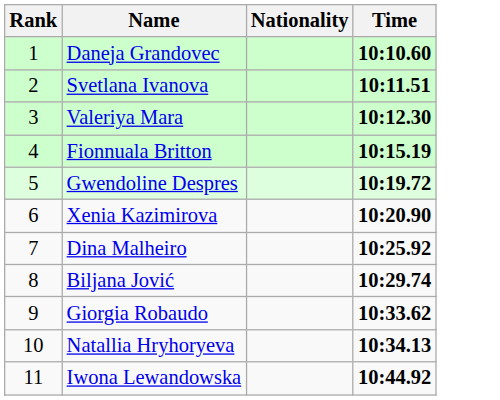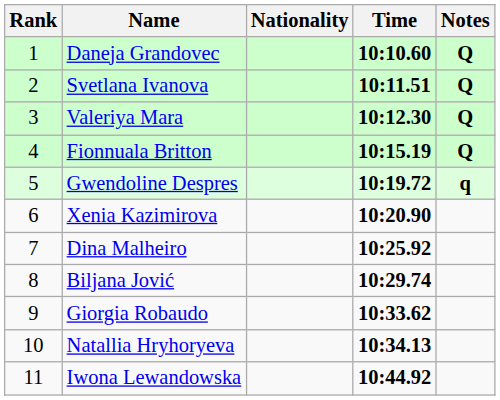 <table class="wikitable sortable" style="text-align:center">
 <tr>
 <th>Rank</th>
 <th>Name</th>
 <th>Nationality</th>
 <th>Time</th>
+<th>Notes</th>
 </tr>
 <tr bgcolor=ccffcc>
 <td>1</td>
 <td align=left><a href='#'>Daneja Grandovec</a></td>
 <td align=left></td>
 <td><strong>10:10.60</strong></td>
+<td><strong>Q</strong></td>
 </tr>
 <tr bgcolor=ccffcc>
 <td>2</td>
 <td align=left><a href='#'>Svetlana Ivanova</a></td>
 <td align=left></td>
 <td><strong>10:11.51</strong></td>
+<td><strong>Q</strong></td>
 </tr>
 <tr bgcolor=ccffcc>
 <td>3</td>
 <td align=left><a href='#'>Valeriya Mara</a></td>
 <td align=left></td>
 <td><strong>10:12.30</strong></td>
+<td><strong>Q</strong></td>
 </tr>
 <tr bgcolor=ccffcc>
 <td>4</td>
 <td align=left><a href='#'>Fionnuala Britton</a></td>
 <td align=left></td>
 <td><strong>10:15.19</strong></td>
+<td><strong>Q</strong></td>
 </tr>
 <tr bgcolor=ddffdd>
 <td>5</td>
 <td align=left><a href='#'>Gwendoline Despres</a></td>
 <td align=left></td>
 <td><strong>10:19.72</strong></td>
+<td><strong>q</strong></td>
 </tr>
 <tr>
 <td>6</td>
 <td align=left><a href='#'>Xenia Kazimirova</a></td>
 <td align=left></td>
 <td><strong>10:20.90</strong></td>
+<td></td>
 </tr>
 <tr>
 <td>7</td>
 <td align=left><a href='#'>Dina Malheiro</a></td>
 <td align=left></td>
 <td><strong>10:25.92</strong></td>
+<td></td>
 </tr>
 <tr>
 <td>8</td>
 <td align=left><a href='#'>Biljana Jović</a></td>
 <td align=left></td>
 <td><strong>10:29.74</strong></td>
+<td></td>
 </tr>
 <tr>
 <td>9</td>
 <td align=left><a href='#'>Giorgia Robaudo</a></td>
 <td align=left></td>
 <td><strong>10:33.62</strong></td>
+<td></td>
 </tr>
 <tr>
 <td>10</td>
 <td align=left><a href='#'>Natallia Hryhoryeva</a></td>
 <td align=left></td>
 <td><strong>10:34.13</strong></td>
+<td></td>
 </tr>
 <tr>
 <td>11</td>
 <td align=left><a href='#'>Iwona Lewandowska</a></td>
 <td align=left></td>
 <td><strong>10:44.92</strong></td>
+<td></td>
 </tr>
 </table>
